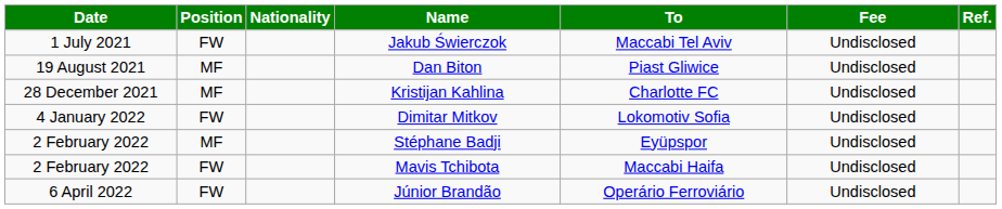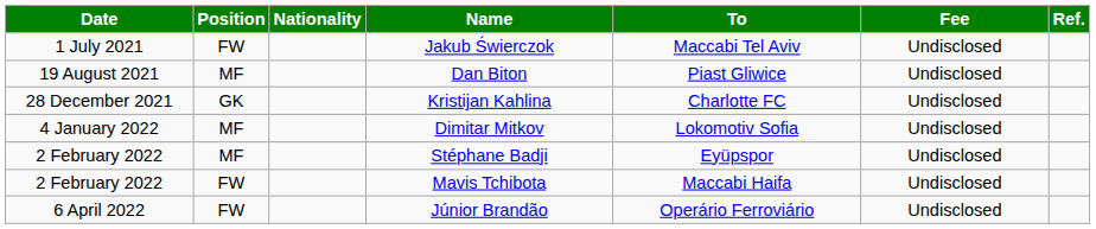 <table class="wikitable"  style="text-align:center; font-size:90%; ">
 <tr>
 <th style="background:green; color:white; width:150px;">Date</th>
 <th style="background:green; color:white; width:50px;">Position</th>
 <th style="background:green; color:white; width:50px;">Nationality</th>
 <th style="background:green; color:white; width:200px;">Name</th>
 <th style="background:green; color:white; width:200px;">To</th>
 <th style="background:green; color:white; width:150px;">Fee</th>
 <th style="background:green; color:white; width:25px;">Ref.</th>
 </tr>
 <tr>
 <td>1 July 2021</td>
 <td>FW</td>
 <td></td>
 <td><a href='#'>Jakub Świerczok</a></td>
 <td><a href='#'>Maccabi Tel Aviv</a></td>
 <td>Undisclosed</td>
 <td></td>
 </tr>
 <tr>
 <td>19 August 2021</td>
 <td>MF</td>
 <td></td>
 <td><a href='#'>Dan Biton</a></td>
 <td><a href='#'>Piast Gliwice</a></td>
 <td>Undisclosed</td>
 <td></td>
 </tr>
 <tr>
 <td>28 December 2021</td>
-<td>MF</td>
+<td>GK</td>
 <td></td>
 <td><a href='#'>Kristijan Kahlina</a></td>
 <td><a href='#'>Charlotte FC</a></td>
 <td>Undisclosed</td>
 <td></td>
 </tr>
 <tr>
 <td>4 January 2022</td>
-<td>FW</td>
+<td>MF</td>
 <td></td>
 <td><a href='#'>Dimitar Mitkov</a></td>
 <td><a href='#'>Lokomotiv Sofia</a></td>
 <td>Undisclosed</td>
 <td></td>
 </tr>
 <tr>
 <td>2 February 2022</td>
 <td>MF</td>
 <td></td>
 <td><a href='#'>Stéphane Badji</a></td>
 <td><a href='#'>Eyüpspor</a></td>
 <td>Undisclosed</td>
 <td></td>
 </tr>
 <tr>
 <td>2 February 2022</td>
 <td>FW</td>
 <td></td>
 <td><a href='#'>Mavis Tchibota</a></td>
 <td><a href='#'>Maccabi Haifa</a></td>
 <td>Undisclosed</td>
 <td></td>
 </tr>
 <tr>
 <td>6 April 2022</td>
 <td>FW</td>
 <td></td>
 <td><a href='#'>Júnior Brandão</a></td>
 <td><a href='#'>Operário Ferroviário</a></td>
 <td>Undisclosed</td>
 <td></td>
 </tr>
 </table>
